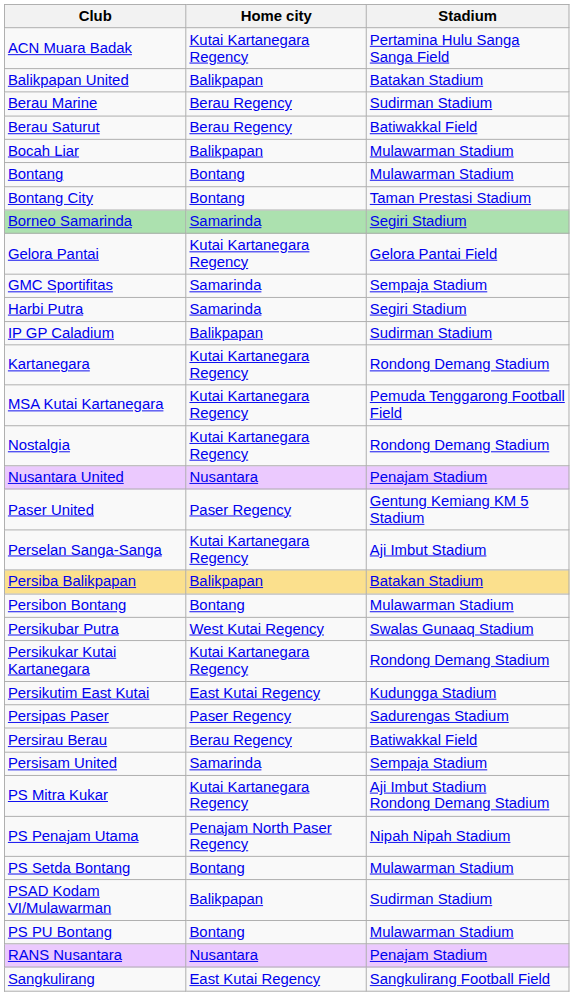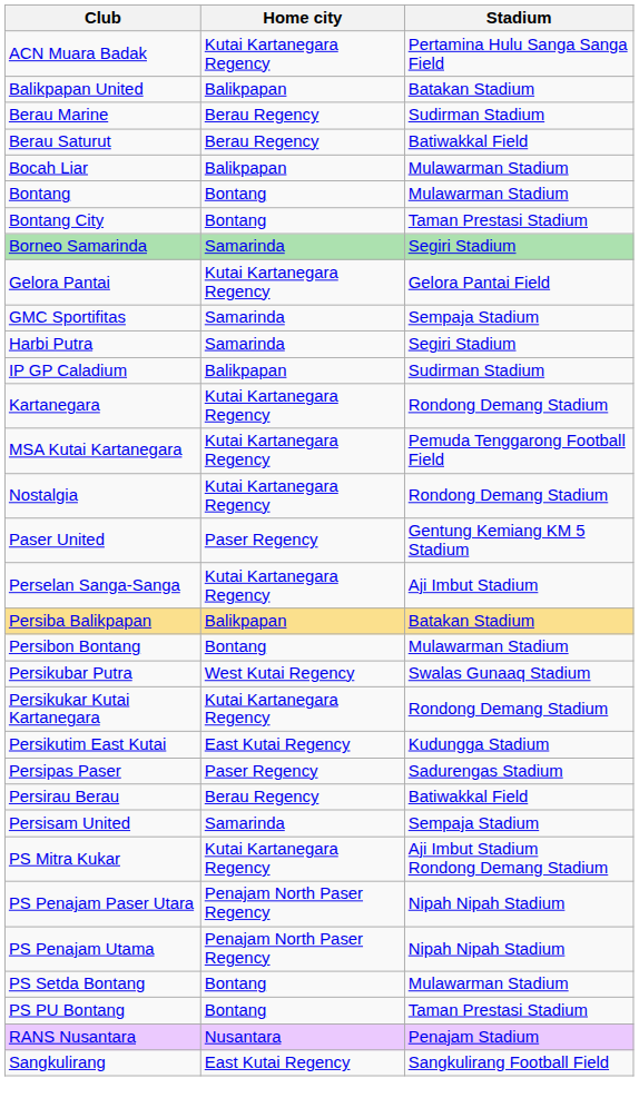 <table class="wikitable sortable">
 <tr>
 <th>Club</th>
 <th>Home city</th>
 <th>Stadium</th>
 </tr>
 <tr>
 <td><a href='#'>ACN Muara Badak</a></td>
 <td><a href='#'>Kutai Kartanegara Regency</a></td>
 <td><a href='#'>Pertamina Hulu Sanga Sanga Field</a></td>
 </tr>
 <tr>
 <td><a href='#'>Balikpapan United</a></td>
 <td><a href='#'>Balikpapan</a></td>
 <td><a href='#'>Batakan Stadium</a></td>
 </tr>
 <tr>
 <td><a href='#'>Berau Marine</a></td>
 <td><a href='#'>Berau Regency</a></td>
 <td><a href='#'>Sudirman Stadium</a></td>
 </tr>
 <tr>
 <td><a href='#'>Berau Saturut</a></td>
 <td><a href='#'>Berau Regency</a></td>
 <td><a href='#'>Batiwakkal Field</a></td>
 </tr>
 <tr>
 <td><a href='#'>Bocah Liar</a></td>
 <td><a href='#'>Balikpapan</a></td>
 <td><a href='#'>Mulawarman Stadium</a></td>
 </tr>
 <tr>
 <td><a href='#'>Bontang</a></td>
 <td><a href='#'>Bontang</a></td>
 <td><a href='#'>Mulawarman Stadium</a></td>
 </tr>
 <tr>
 <td><a href='#'>Bontang City</a></td>
 <td><a href='#'>Bontang</a></td>
 <td><a href='#'>Taman Prestasi Stadium</a></td>
 </tr>
 <tr style="background:#ace1af;">
 <td><a href='#'>Borneo Samarinda</a></td>
 <td><a href='#'>Samarinda</a></td>
 <td><a href='#'>Segiri Stadium</a></td>
 </tr>
 <tr>
 <td><a href='#'>Gelora Pantai</a></td>
 <td><a href='#'>Kutai Kartanegara Regency</a></td>
 <td><a href='#'>Gelora Pantai Field</a></td>
 </tr>
 <tr>
 <td><a href='#'>GMC Sportifitas</a></td>
 <td><a href='#'>Samarinda</a></td>
 <td><a href='#'>Sempaja Stadium</a></td>
 </tr>
 <tr>
 <td><a href='#'>Harbi Putra</a></td>
 <td><a href='#'>Samarinda</a></td>
 <td><a href='#'>Segiri Stadium</a></td>
 </tr>
 <tr>
 <td><a href='#'>IP GP Caladium</a></td>
 <td><a href='#'>Balikpapan</a></td>
 <td><a href='#'>Sudirman Stadium</a></td>
 </tr>
 <tr>
 <td><a href='#'>Kartanegara</a></td>
 <td><a href='#'>Kutai Kartanegara Regency</a></td>
 <td><a href='#'>Rondong Demang Stadium</a></td>
 </tr>
 <tr>
 <td><a href='#'>MSA Kutai Kartanegara</a></td>
 <td><a href='#'>Kutai Kartanegara Regency</a></td>
 <td><a href='#'>Pemuda Tenggarong Football Field</a></td>
 </tr>
 <tr>
 <td><a href='#'>Nostalgia</a></td>
 <td><a href='#'>Kutai Kartanegara Regency</a></td>
 <td><a href='#'>Rondong Demang Stadium</a></td>
 </tr>
-<tr style="background:#ebc9fe;">
-<td><a href='#'>Nusantara United</a></td>
-<td><a href='#'>Nusantara</a></td>
-<td><a href='#'>Penajam Stadium</a></td>
-</tr>
 <tr>
 <td><a href='#'>Paser United</a></td>
 <td><a href='#'>Paser Regency</a></td>
 <td><a href='#'>Gentung Kemiang KM 5 Stadium</a></td>
 </tr>
 <tr>
 <td><a href='#'>Perselan Sanga-Sanga</a></td>
 <td><a href='#'>Kutai Kartanegara Regency</a></td>
 <td><a href='#'>Aji Imbut Stadium</a></td>
 </tr>
 <tr style="background:#fbe08d;">
 <td><a href='#'>Persiba Balikpapan</a></td>
 <td><a href='#'>Balikpapan</a></td>
 <td><a href='#'>Batakan Stadium</a></td>
 </tr>
 <tr>
 <td><a href='#'>Persibon Bontang</a></td>
 <td><a href='#'>Bontang</a></td>
 <td><a href='#'>Mulawarman Stadium</a></td>
 </tr>
 <tr>
 <td><a href='#'>Persikubar Putra</a></td>
 <td><a href='#'>West Kutai Regency</a></td>
 <td><a href='#'>Swalas Gunaaq Stadium</a></td>
 </tr>
 <tr>
 <td><a href='#'>Persikukar Kutai Kartanegara</a></td>
 <td><a href='#'>Kutai Kartanegara Regency</a></td>
 <td><a href='#'>Rondong Demang Stadium</a></td>
 </tr>
 <tr>
 <td><a href='#'>Persikutim East Kutai</a></td>
 <td><a href='#'>East Kutai Regency</a></td>
 <td><a href='#'>Kudungga Stadium</a></td>
 </tr>
 <tr>
 <td><a href='#'>Persipas Paser</a></td>
 <td><a href='#'>Paser Regency</a></td>
 <td><a href='#'>Sadurengas Stadium</a></td>
 </tr>
 <tr>
 <td><a href='#'>Persirau Berau</a></td>
 <td><a href='#'>Berau Regency</a></td>
 <td><a href='#'>Batiwakkal Field</a></td>
 </tr>
 <tr>
 <td><a href='#'>Persisam United</a></td>
 <td><a href='#'>Samarinda</a></td>
 <td><a href='#'>Sempaja Stadium</a></td>
 </tr>
 <tr>
 <td><a href='#'>PS Mitra Kukar</a></td>
 <td><a href='#'>Kutai Kartanegara Regency</a></td>
 <td><a href='#'>Aji Imbut Stadium</a><br><a href='#'>Rondong Demang Stadium</a></td>
 </tr>
 <tr>
+<td><a href='#'>PS Penajam Paser Utara</a></td>
+<td><a href='#'>Penajam North Paser Regency</a></td>
+<td><a href='#'>Nipah Nipah Stadium</a></td>
+</tr>
+<tr>
 <td><a href='#'>PS Penajam Utama</a></td>
 <td><a href='#'>Penajam North Paser Regency</a></td>
 <td><a href='#'>Nipah Nipah Stadium</a></td>
 </tr>
 <tr>
 <td><a href='#'>PS Setda Bontang</a></td>
 <td><a href='#'>Bontang</a></td>
 <td><a href='#'>Mulawarman Stadium</a></td>
 </tr>
 <tr>
-<td><a href='#'>PSAD Kodam VI/Mulawarman</a></td>
-<td><a href='#'>Balikpapan</a></td>
-<td><a href='#'>Sudirman Stadium</a></td>
-</tr>
-<tr>
 <td><a href='#'>PS PU Bontang</a></td>
 <td><a href='#'>Bontang</a></td>
-<td><a href='#'>Mulawarman Stadium</a></td>
+<td><a href='#'>Taman Prestasi Stadium</a></td>
 </tr>
 <tr style="background:#ebc9fe;">
 <td><a href='#'>RANS Nusantara</a></td>
 <td><a href='#'>Nusantara</a></td>
 <td><a href='#'>Penajam Stadium</a></td>
 </tr>
 <tr>
 <td><a href='#'>Sangkulirang</a></td>
 <td><a href='#'>East Kutai Regency</a></td>
 <td><a href='#'>Sangkulirang Football Field</a></td>
 </tr>
 </table>
